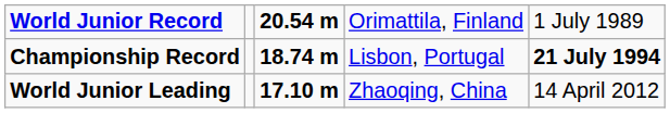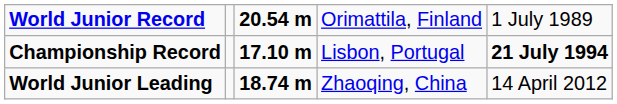 <table class="wikitable">
 <tr>
 <td><strong><a href='#'>World Junior Record</a></strong></td>
 <td></td>
 <td><strong>20.54 m</strong></td>
 <td><a href='#'>Orimattila</a>, <a href='#'>Finland</a></td>
 <td>1 July 1989</td>
 </tr>
 <tr>
 <td><strong>Championship Record</strong></td>
 <td></td>
-<td><strong>18.74 m</strong></td>
+<td><strong>17.10 m</strong></td>
 <td><a href='#'>Lisbon</a>, <a href='#'>Portugal</a></td>
 <td><strong>21 July 1994</strong></td>
 </tr>
 <tr>
 <td><strong>World Junior Leading</strong></td>
 <td></td>
-<td><strong>17.10 m</strong></td>
+<td><strong>18.74 m</strong></td>
 <td><a href='#'>Zhaoqing</a>, <a href='#'>China</a></td>
 <td>14 April 2012</td>
 </tr>
 </table>
